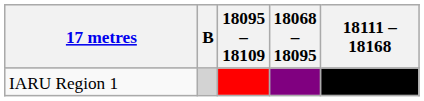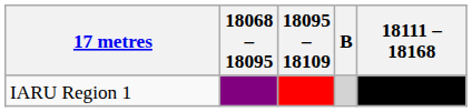 <table class="wikitable" style="font-size:70%">
 <tr>
 <th width=120px><a href='#'>17 metres</a></th>
+<th width= 27px>18068 – 18095</th>
+<th width= 14px>18095 – 18109</th>
 <th width= 2px>B</th>
-<th width= 14px>18095 – 18109</th>
-<th width= 27px>18068 – 18095</th>
 <th width= 58px>18111 – 18168</th>
 </tr>
 <tr>
 <td>IARU Region 1</td>
+<td style="background-color: purple"></td>
+<td style="background-color: red"></td>
 <td style="background-color: lightgrey"></td>
-<td style="background-color: red"></td>
-<td style="background-color: purple"></td>
 <td style="background-color: black"></td>
 </tr>
 </table>
